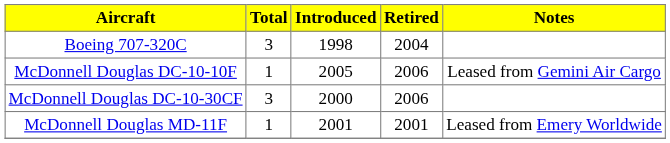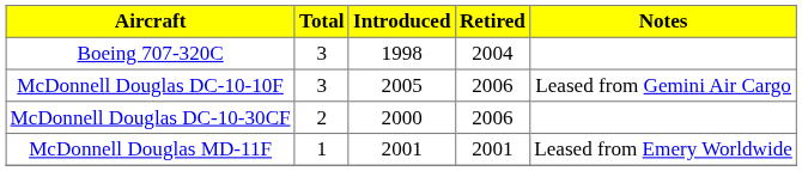 <table class="toccolours" border="1" cellpadding="3" style="margin:1em auto; border-collapse:collapse;text-align:center">
 <tr bgcolor=yellow>
 <th>Aircraft</th>
 <th>Total</th>
 <th>Introduced</th>
 <th>Retired</th>
 <th>Notes</th>
 </tr>
 <tr>
 <td><a href='#'>Boeing 707-320C</a></td>
 <td>3</td>
 <td>1998</td>
 <td>2004</td>
 <td></td>
 </tr>
 <tr>
 <td><a href='#'>McDonnell Douglas DC-10-10F</a></td>
-<td>1</td>
+<td>3</td>
 <td>2005</td>
 <td>2006</td>
 <td>Leased from <a href='#'>Gemini Air Cargo</a></td>
 </tr>
 <tr>
 <td><a href='#'>McDonnell Douglas DC-10-30CF</a></td>
-<td>3</td>
+<td>2</td>
 <td>2000</td>
 <td>2006</td>
 </tr>
 <tr>
 <td><a href='#'>McDonnell Douglas MD-11F</a></td>
 <td>1</td>
 <td>2001</td>
 <td>2001</td>
 <td>Leased from <a href='#'>Emery Worldwide</a></td>
 </tr>
 <tr>
 </tr>
 </table>
